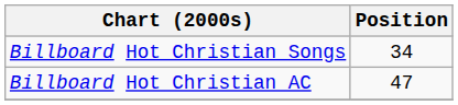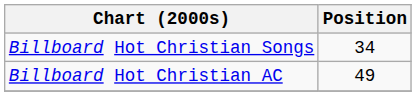 <table class="wikitable">
 <tr>
 <th>Chart (2000s)</th>
 <th>Position</th>
 </tr>
 <tr>
 <td><em><a href='#'>Billboard</a></em> <a href='#'>Hot Christian Songs</a></td>
 <td align="center">34</td>
 </tr>
 <tr>
 <td><em><a href='#'>Billboard</a></em> <a href='#'>Hot Christian AC</a></td>
-<td align="center">47</td>
+<td align="center">49</td>
 </tr>
 <tr>
 </tr>
 </table>
